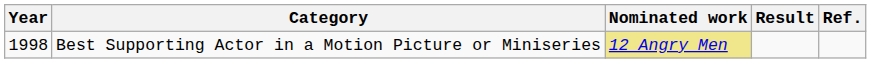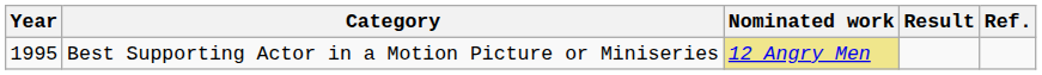 <table class="wikitable">
 <tr>
 <th>Year</th>
 <th>Category</th>
 <th>Nominated work</th>
 <th>Result</th>
 <th>Ref.</th>
 </tr>
 <tr>
-<td>1998</td>
+<td>1995</td>
 <td>Best Supporting Actor in a Motion Picture or Miniseries</td>
 <td style="background: khaki;"><em><a href='#'>12 Angry Men</a></em></td>
 <td></td>
 <td align="center"></td>
 </tr>
 </table>
